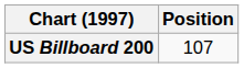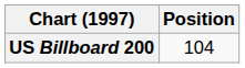 <table class="wikitable plainrowheaders">
 <tr>
 <th>Chart (1997)</th>
 <th>Position</th>
 </tr>
 <tr>
 <th scope="row">US <em>Billboard</em> 200</th>
-<td align="center">107</td>
+<td align="center">104</td>
 </tr>
 </table>
